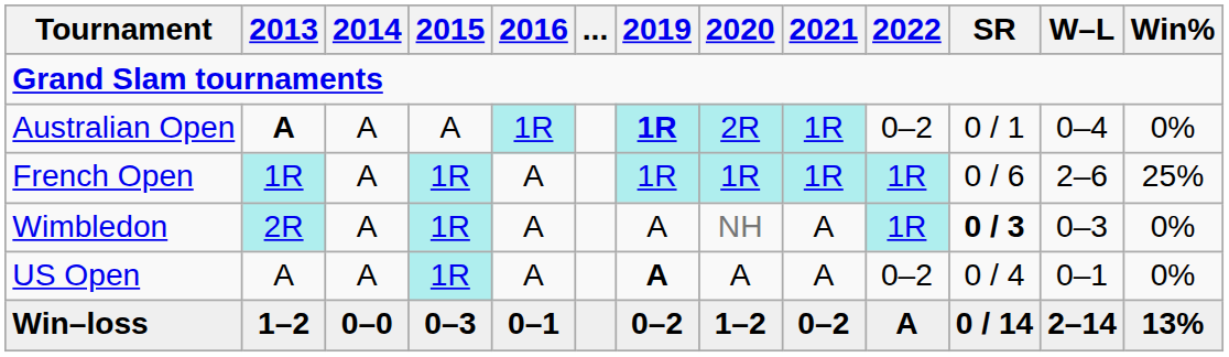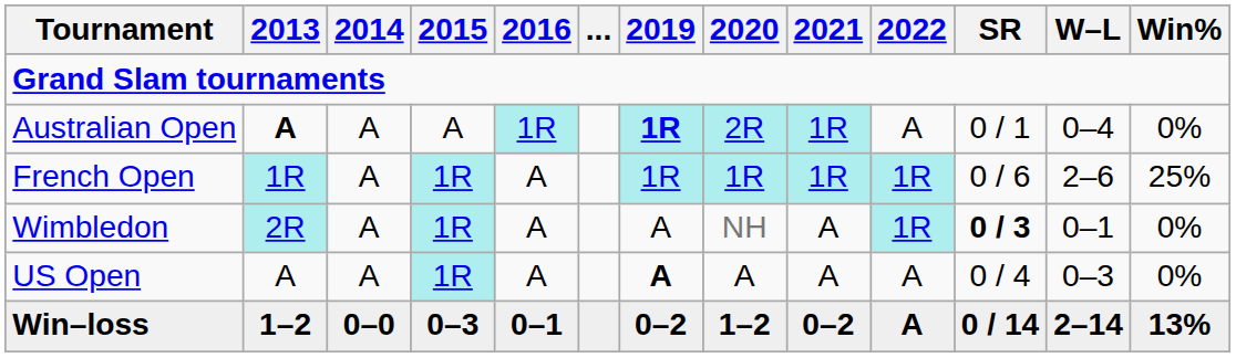 <table class=wikitable style=text-align:center>
 <tr>
 <th>Tournament</th>
 <th><a href='#'>2013</a></th>
 <th><a href='#'>2014</a></th>
 <th><a href='#'>2015</a></th>
 <th><a href='#'>2016</a></th>
 <th>...</th>
 <th><a href='#'>2019</a></th>
 <th><a href='#'>2020</a></th>
 <th><a href='#'>2021</a></th>
 <th><a href='#'>2022</a></th>
 <th>SR</th>
 <th>W–L</th>
 <th>Win%</th>
 </tr>
 <tr>
 <td colspan="13" align="left"><strong><a href='#'>Grand Slam tournaments</a></strong></td>
 </tr>
 <tr>
 <td align=left><a href='#'>Australian Open</a></td>
 <td><strong>A</strong></td>
 <td>A</td>
 <td>A</td>
 <td bgcolor=afeeee><a href='#'>1R</a></td>
 <td></td>
 <td bgcolor=afeeee><strong><a href='#'>1R</a></strong></td>
 <td bgcolor=afeeee><a href='#'>2R</a></td>
 <td bgcolor=afeeee><a href='#'>1R</a></td>
-<td>0–2</td>
+<td>A</td>
 <td>0 / 1</td>
 <td>0–4</td>
 <td>0%</td>
 </tr>
 <tr>
 <td align=left><a href='#'>French Open</a></td>
 <td bgcolor=afeeee><a href='#'>1R</a></td>
 <td>A</td>
 <td bgcolor=afeeee><a href='#'>1R</a></td>
 <td>A</td>
 <td></td>
 <td bgcolor=afeeee><a href='#'>1R</a></td>
 <td bgcolor=afeeee><a href='#'>1R</a></td>
 <td bgcolor=afeeee><a href='#'>1R</a></td>
 <td bgcolor=afeeee><a href='#'>1R</a></td>
 <td>0 / 6</td>
 <td>2–6</td>
 <td>25%</td>
 </tr>
 <tr>
 <td align=left><a href='#'>Wimbledon</a></td>
 <td bgcolor=afeeee><a href='#'>2R</a></td>
 <td>A</td>
 <td bgcolor=afeeee><a href='#'>1R</a></td>
 <td>A</td>
 <td></td>
 <td>A</td>
 <td style=color:#767676>NH</td>
 <td>A</td>
 <td bgcolor=afeeee><a href='#'>1R</a></td>
 <td><strong>0 / 3</strong></td>
-<td>0–3</td>
+<td>0–1</td>
 <td>0%</td>
 </tr>
 <tr>
 <td align=left><a href='#'>US Open</a></td>
 <td>A</td>
 <td>A</td>
 <td bgcolor=afeeee><a href='#'>1R</a></td>
 <td>A</td>
 <td></td>
 <td><strong>A</strong></td>
 <td>A</td>
 <td>A</td>
-<td>0–2</td>
+<td>A</td>
 <td>0 / 4</td>
-<td>0–1</td>
+<td>0–3</td>
 <td>0%</td>
 </tr>
 <tr style=background:#efefef;font-weight:bold>
 <td style="text-align:left">Win–loss</td>
 <td>1–2</td>
 <td>0–0</td>
 <td>0–3</td>
 <td>0–1</td>
 <td></td>
 <td>0–2</td>
 <td>1–2</td>
 <td>0–2</td>
 <td>A</td>
 <td>0 / 14</td>
 <td>2–14</td>
 <td>13%</td>
 </tr>
 </table>
